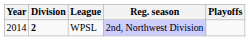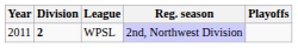 <table class="wikitable">
 <tr>
 <th>Year</th>
 <th>Division</th>
 <th>League</th>
 <th>Reg. season</th>
 <th>Playoffs</th>
 </tr>
 <tr>
-<td>2014</td>
+<td>2011</td>
 <td><strong>2</strong></td>
 <td>WPSL</td>
 <td bgcolor=#ccccff>2nd, Northwest Division</td>
 <td></td>
 </tr>
 </table>
